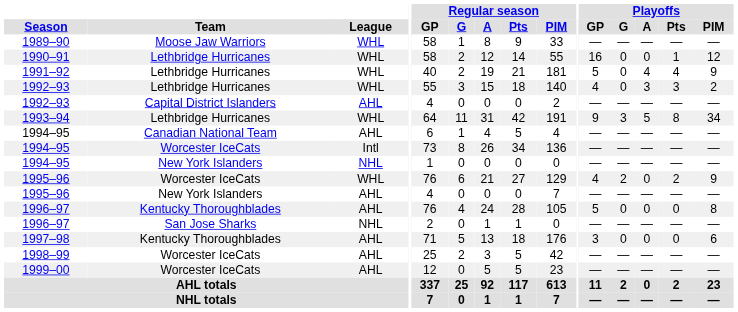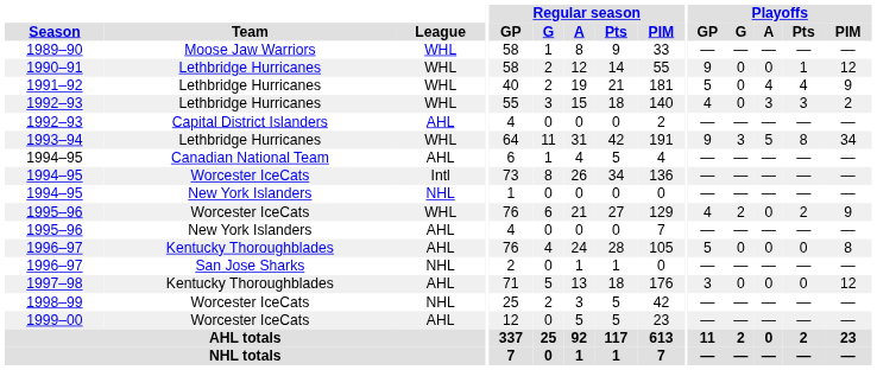 <table border="0" cellpadding="1" cellspacing="0" style="text-align:center; width:60em">
 <tr bgcolor="#e0e0e0">
 <th colspan="3" bgcolor="#ffffff"></th>
 <th rowspan="100" bgcolor="#ffffff"></th>
 <th colspan="5"><a href='#'>Regular season</a></th>
 <th rowspan="100" bgcolor="#ffffff"></th>
 <th colspan="5"><a href='#'>Playoffs</a></th>
 </tr>
 <tr bgcolor="#e0e0e0">
 <th><a href='#'>Season</a></th>
 <th>Team</th>
 <th>League</th>
 <th>GP</th>
 <th><a href='#'>G</a></th>
 <th><a href='#'>A</a></th>
 <th><a href='#'>Pts</a></th>
 <th><a href='#'>PIM</a></th>
 <th>GP</th>
 <th>G</th>
 <th>A</th>
 <th>Pts</th>
 <th>PIM</th>
 </tr>
 <tr>
 <td><a href='#'>1989–90</a></td>
 <td><a href='#'>Moose Jaw Warriors</a></td>
 <td><a href='#'>WHL</a></td>
 <td>58</td>
 <td>1</td>
 <td>8</td>
 <td>9</td>
 <td>33</td>
 <td>—</td>
 <td>—</td>
 <td>—</td>
 <td>—</td>
 <td>—</td>
 </tr>
 <tr bgcolor="#f0f0f0">
 <td><a href='#'>1990–91</a></td>
 <td><a href='#'>Lethbridge Hurricanes</a></td>
 <td>WHL</td>
 <td>58</td>
 <td>2</td>
 <td>12</td>
 <td>14</td>
 <td>55</td>
-<td>16</td>
+<td>9</td>
 <td>0</td>
 <td>0</td>
 <td>1</td>
 <td>12</td>
 </tr>
 <tr>
 <td><a href='#'>1991–92</a></td>
 <td>Lethbridge Hurricanes</td>
 <td>WHL</td>
 <td>40</td>
 <td>2</td>
 <td>19</td>
 <td>21</td>
 <td>181</td>
 <td>5</td>
 <td>0</td>
 <td>4</td>
 <td>4</td>
 <td>9</td>
 </tr>
 <tr bgcolor="#f0f0f0">
 <td><a href='#'>1992–93</a></td>
 <td>Lethbridge Hurricanes</td>
 <td>WHL</td>
 <td>55</td>
 <td>3</td>
 <td>15</td>
 <td>18</td>
 <td>140</td>
 <td>4</td>
 <td>0</td>
 <td>3</td>
 <td>3</td>
 <td>2</td>
 </tr>
 <tr>
 <td><a href='#'>1992–93</a></td>
 <td><a href='#'>Capital District Islanders</a></td>
 <td><a href='#'>AHL</a></td>
 <td>4</td>
 <td>0</td>
 <td>0</td>
 <td>0</td>
 <td>2</td>
 <td>—</td>
 <td>—</td>
 <td>—</td>
 <td>—</td>
 <td>—</td>
 </tr>
 <tr bgcolor="#f0f0f0">
 <td><a href='#'>1993–94</a></td>
 <td>Lethbridge Hurricanes</td>
 <td>WHL</td>
 <td>64</td>
 <td>11</td>
 <td>31</td>
 <td>42</td>
 <td>191</td>
 <td>9</td>
 <td>3</td>
 <td>5</td>
 <td>8</td>
 <td>34</td>
 </tr>
 <tr>
 <td>1994–95</td>
 <td><a href='#'>Canadian National Team</a></td>
 <td>AHL</td>
 <td>6</td>
 <td>1</td>
 <td>4</td>
 <td>5</td>
 <td>4</td>
 <td>—</td>
 <td>—</td>
 <td>—</td>
 <td>—</td>
 <td>—</td>
 </tr>
 <tr bgcolor="#f0f0f0">
 <td><a href='#'>1994–95</a></td>
 <td><a href='#'>Worcester IceCats</a></td>
 <td>Intl</td>
 <td>73</td>
 <td>8</td>
 <td>26</td>
 <td>34</td>
 <td>136</td>
 <td>—</td>
 <td>—</td>
 <td>—</td>
 <td>—</td>
 <td>—</td>
 </tr>
 <tr>
 <td><a href='#'>1994–95</a></td>
 <td><a href='#'>New York Islanders</a></td>
 <td><a href='#'>NHL</a></td>
 <td>1</td>
 <td>0</td>
 <td>0</td>
 <td>0</td>
 <td>0</td>
 <td>—</td>
 <td>—</td>
 <td>—</td>
 <td>—</td>
 <td>—</td>
 </tr>
 <tr bgcolor="#f0f0f0">
 <td><a href='#'>1995–96</a></td>
 <td>Worcester IceCats</td>
 <td>WHL</td>
 <td>76</td>
 <td>6</td>
 <td>21</td>
 <td>27</td>
 <td>129</td>
 <td>4</td>
 <td>2</td>
 <td>0</td>
 <td>2</td>
 <td>9</td>
 </tr>
 <tr>
 <td><a href='#'>1995–96</a></td>
 <td>New York Islanders</td>
 <td>AHL</td>
 <td>4</td>
 <td>0</td>
 <td>0</td>
 <td>0</td>
 <td>7</td>
 <td>—</td>
 <td>—</td>
 <td>—</td>
 <td>—</td>
 <td>—</td>
 </tr>
 <tr bgcolor="#f0f0f0">
 <td><a href='#'>1996–97</a></td>
 <td><a href='#'>Kentucky Thoroughblades</a></td>
 <td>AHL</td>
 <td>76</td>
 <td>4</td>
 <td>24</td>
 <td>28</td>
 <td>105</td>
 <td>5</td>
 <td>0</td>
 <td>0</td>
 <td>0</td>
 <td>8</td>
 </tr>
 <tr>
 <td><a href='#'>1996–97</a></td>
 <td><a href='#'>San Jose Sharks</a></td>
 <td>NHL</td>
 <td>2</td>
 <td>0</td>
 <td>1</td>
 <td>1</td>
 <td>0</td>
 <td>—</td>
 <td>—</td>
 <td>—</td>
 <td>—</td>
 <td>—</td>
 </tr>
 <tr bgcolor="#f0f0f0">
 <td><a href='#'>1997–98</a></td>
 <td>Kentucky Thoroughblades</td>
 <td>AHL</td>
 <td>71</td>
 <td>5</td>
 <td>13</td>
 <td>18</td>
 <td>176</td>
 <td>3</td>
 <td>0</td>
 <td>0</td>
 <td>0</td>
-<td>6</td>
+<td>12</td>
 </tr>
 <tr>
 <td><a href='#'>1998–99</a></td>
 <td>Worcester IceCats</td>
-<td>AHL</td>
+<td>NHL</td>
 <td>25</td>
 <td>2</td>
 <td>3</td>
 <td>5</td>
 <td>42</td>
 <td>—</td>
 <td>—</td>
 <td>—</td>
 <td>—</td>
 <td>—</td>
 </tr>
 <tr bgcolor="#f0f0f0">
 <td><a href='#'>1999–00</a></td>
 <td>Worcester IceCats</td>
 <td>AHL</td>
 <td>12</td>
 <td>0</td>
 <td>5</td>
 <td>5</td>
 <td>23</td>
 <td>—</td>
 <td>—</td>
 <td>—</td>
 <td>—</td>
 <td>—</td>
 </tr>
 <tr bgcolor="#e0e0e0">
 <th colspan="3">AHL totals</th>
 <th>337</th>
 <th>25</th>
 <th>92</th>
 <th>117</th>
 <th>613</th>
 <th>11</th>
 <th>2</th>
 <th>0</th>
 <th>2</th>
 <th>23</th>
 </tr>
 <tr bgcolor="#e0e0e0">
 <th colspan="3">NHL totals</th>
 <th>7</th>
 <th>0</th>
 <th>1</th>
 <th>1</th>
 <th>7</th>
 <th>—</th>
 <th>—</th>
 <th>—</th>
 <th>—</th>
 <th>—</th>
 </tr>
 </table>
